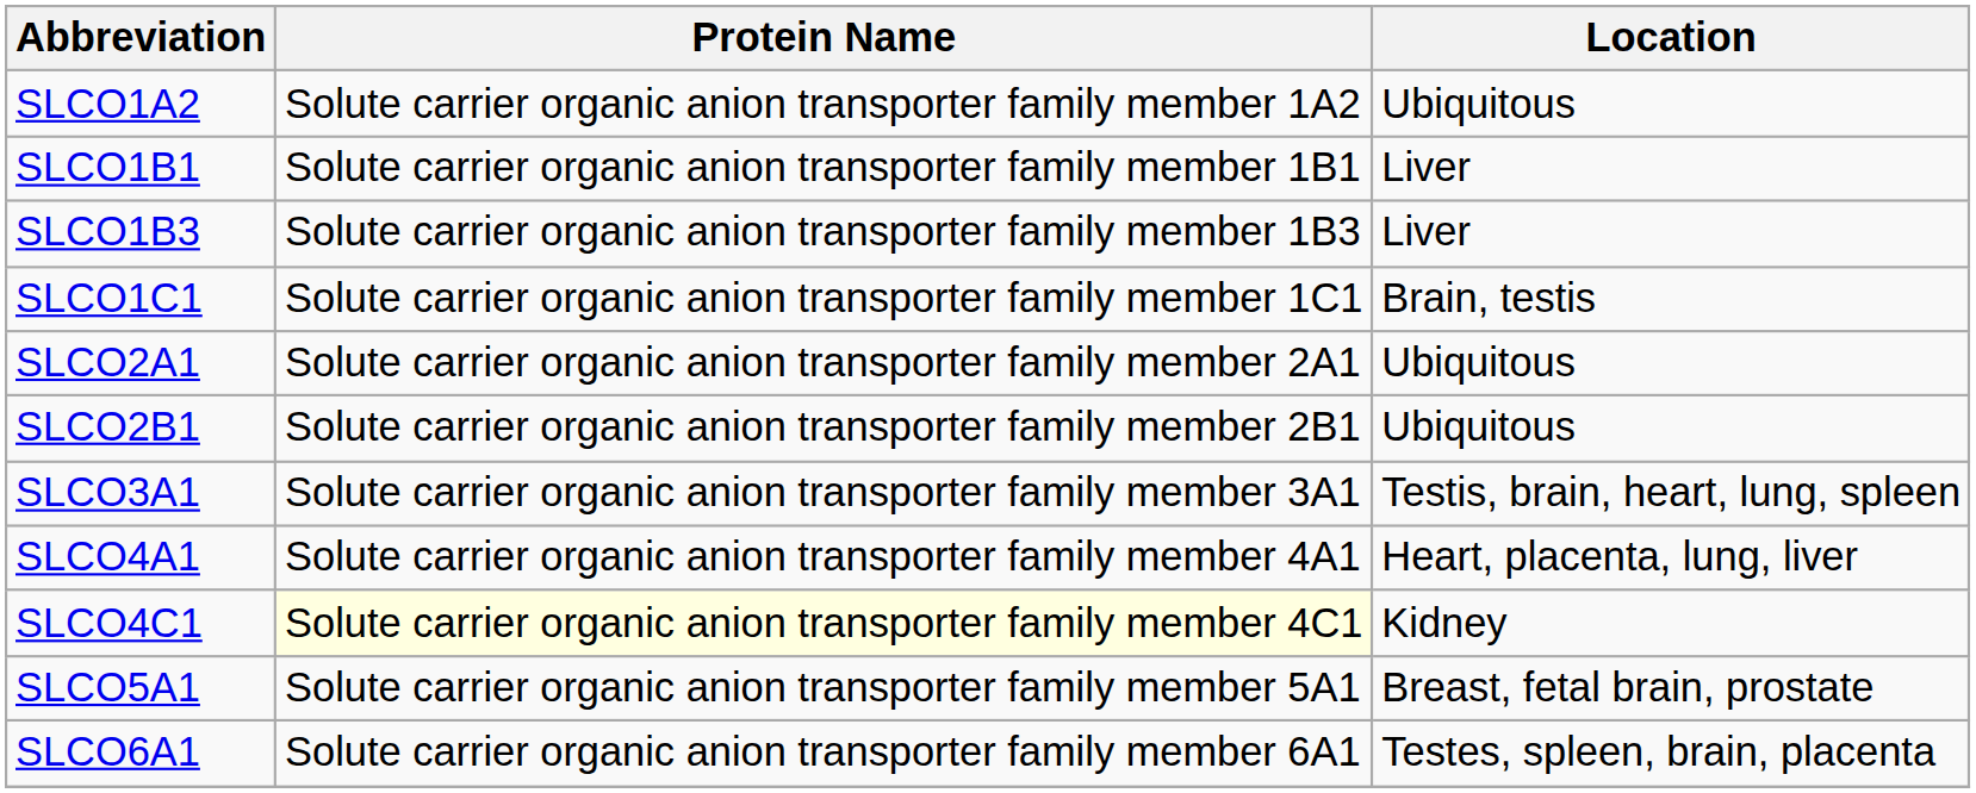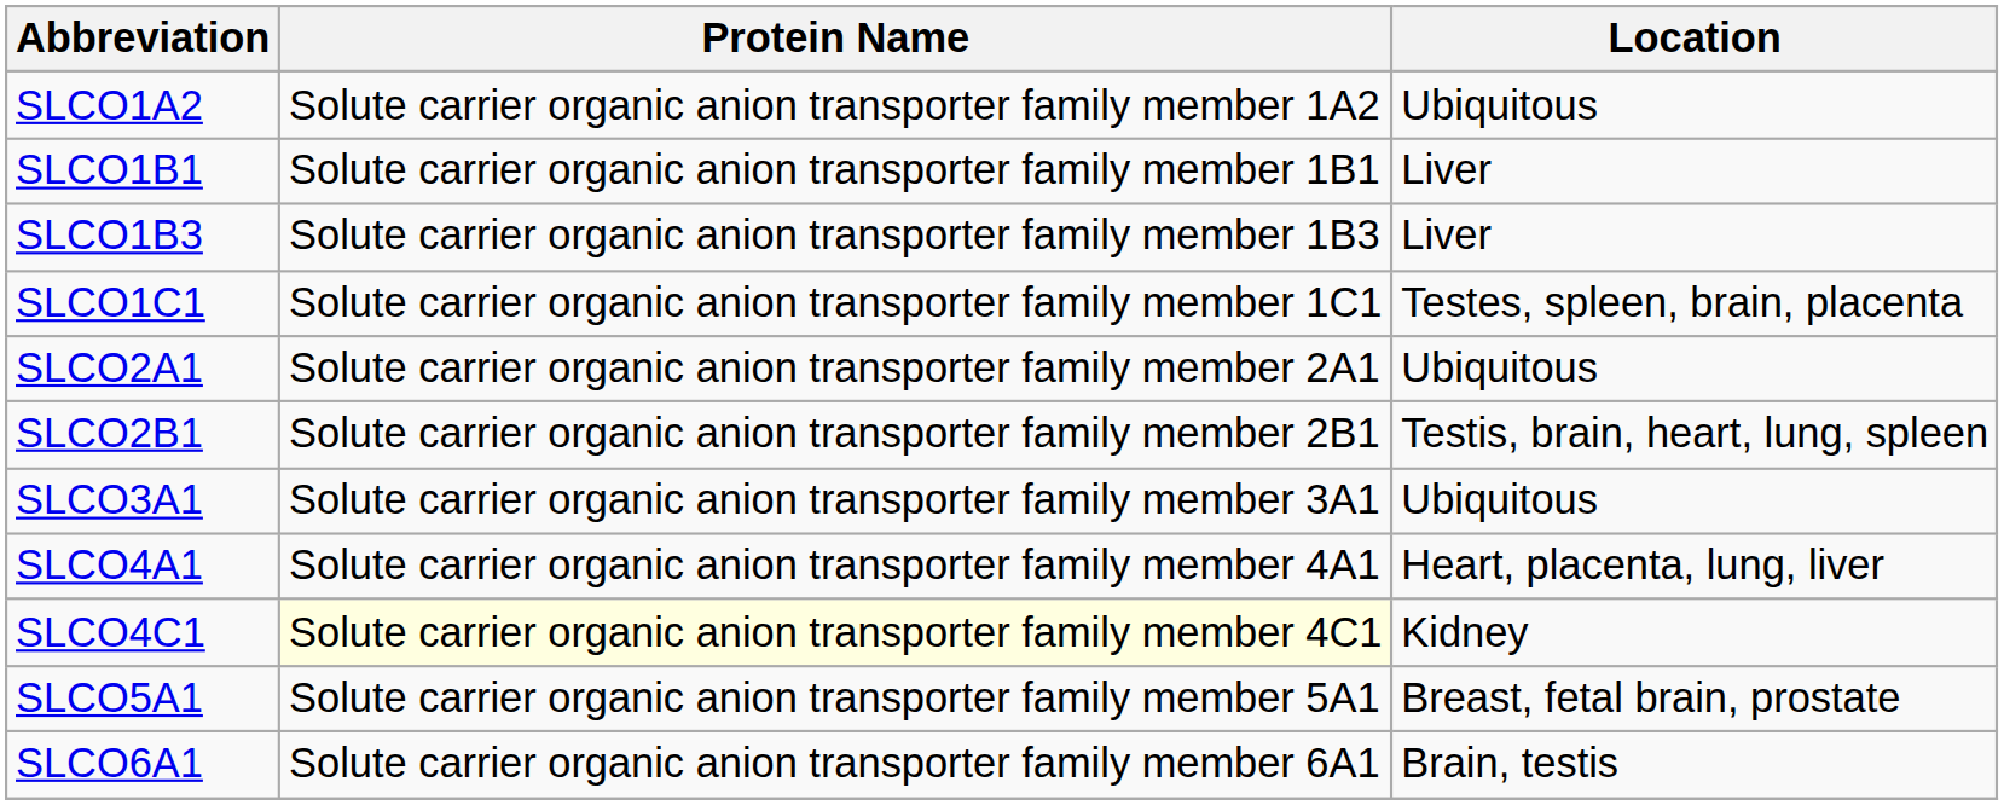 <table class="wikitable sortable" border="1">
 <tr>
 <th>Abbreviation</th>
 <th>Protein Name</th>
 <th>Location</th>
 </tr>
 <tr>
 <td><a href='#'>SLCO1A2</a></td>
 <td>Solute carrier organic anion transporter family member 1A2</td>
 <td>Ubiquitous</td>
 </tr>
 <tr>
 <td><a href='#'>SLCO1B1</a></td>
 <td>Solute carrier organic anion transporter family member 1B1</td>
 <td>Liver</td>
 </tr>
 <tr>
 <td><a href='#'>SLCO1B3</a></td>
 <td>Solute carrier organic anion transporter family member 1B3</td>
 <td>Liver</td>
 </tr>
 <tr>
 <td><a href='#'>SLCO1C1</a></td>
 <td>Solute carrier organic anion transporter family member 1C1</td>
-<td>Brain, testis</td>
+<td>Testes, spleen, brain, placenta</td>
 </tr>
 <tr>
 <td><a href='#'>SLCO2A1</a></td>
 <td>Solute carrier organic anion transporter family member 2A1</td>
 <td>Ubiquitous</td>
 </tr>
 <tr>
 <td><a href='#'>SLCO2B1</a></td>
 <td>Solute carrier organic anion transporter family member 2B1</td>
-<td>Ubiquitous</td>
+<td>Testis, brain, heart, lung, spleen</td>
 </tr>
 <tr>
 <td><a href='#'>SLCO3A1</a></td>
 <td>Solute carrier organic anion transporter family member 3A1</td>
-<td>Testis, brain, heart, lung, spleen</td>
+<td>Ubiquitous</td>
 </tr>
 <tr>
 <td><a href='#'>SLCO4A1</a></td>
 <td>Solute carrier organic anion transporter family member 4A1</td>
 <td>Heart, placenta, lung, liver</td>
 </tr>
 <tr>
 <td><a href='#'>SLCO4C1</a></td>
 <td style="background: lightyellow;">Solute carrier organic anion transporter family member 4C1</td>
 <td>Kidney</td>
 </tr>
 <tr>
 <td><a href='#'>SLCO5A1</a></td>
 <td>Solute carrier organic anion transporter family member 5A1</td>
 <td>Breast, fetal brain, prostate</td>
 </tr>
 <tr>
 <td><a href='#'>SLCO6A1</a></td>
 <td>Solute carrier organic anion transporter family member 6A1</td>
-<td>Testes, spleen, brain, placenta</td>
+<td>Brain, testis</td>
 </tr>
 <tr>
 </tr>
 </table>
